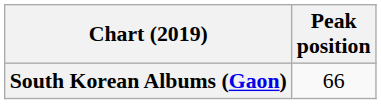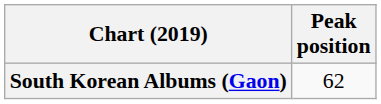 <table class="wikitable plainrowheaders" style="text-align:center">
 <tr>
 <th scope="col">Chart (2019)</th>
 <th scope="col">Peak<br>position</th>
 </tr>
 <tr>
 <th scope="row">South Korean Albums (<a href='#'>Gaon</a>)</th>
-<td>66</td>
+<td>62</td>
 </tr>
 </table>
